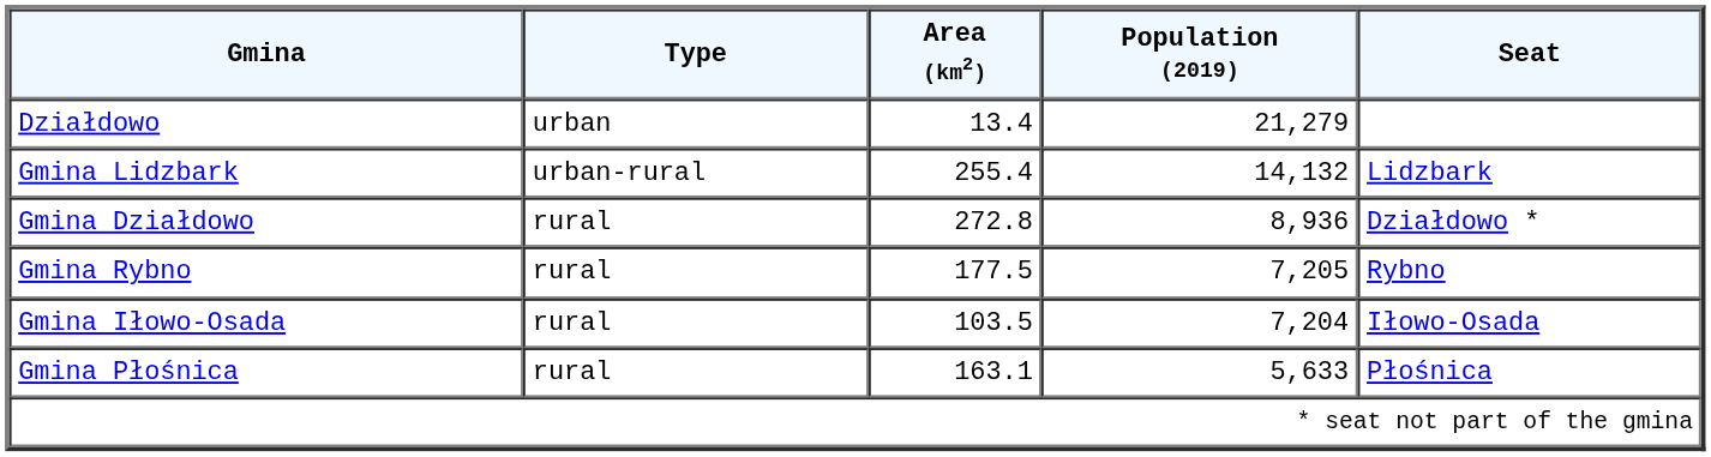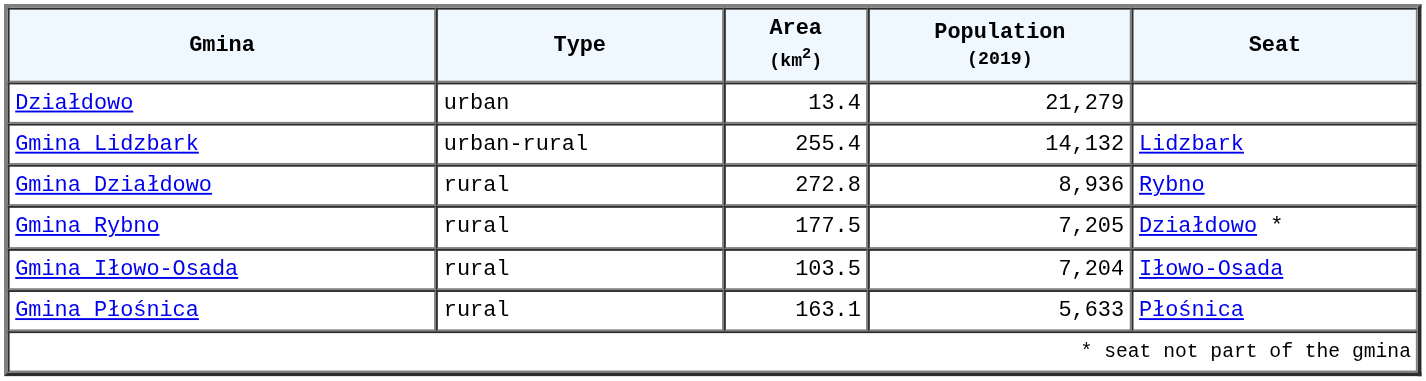 <table width="60%" border="2" cellpadding="3" cellspacing="0" style="font-size:90%;line-height:120%;">
 <tr bgcolor="F0F8FF">
 <td style="text-align:center;"><strong>Gmina</strong></td>
 <td style="text-align:center;"><strong>Type</strong></td>
 <td style="text-align:center;"><strong>Area<br><small>(km<sup>2</sup>)</small></strong></td>
 <td style="text-align:center;"><strong>Population<br><small>(2019)</small></strong></td>
 <td style="text-align:center;"><strong>Seat</strong></td>
 </tr>
 <tr>
 <td><a href='#'>Działdowo</a></td>
 <td>urban</td>
 <td style="text-align:right;">13.4</td>
 <td style="text-align:right;">21,279</td>
 <td> </td>
 </tr>
 <tr>
 <td><a href='#'>Gmina Lidzbark</a></td>
 <td>urban-rural</td>
 <td style="text-align:right;">255.4</td>
 <td style="text-align:right;">14,132</td>
 <td><a href='#'>Lidzbark</a></td>
 </tr>
 <tr>
 <td><a href='#'>Gmina Działdowo</a></td>
 <td>rural</td>
 <td style="text-align:right;">272.8</td>
 <td style="text-align:right;">8,936</td>
-<td><a href='#'>Działdowo</a> *</td>
+<td><a href='#'>Rybno</a></td>
 </tr>
 <tr>
 <td><a href='#'>Gmina Rybno</a></td>
 <td>rural</td>
 <td style="text-align:right;">177.5</td>
 <td style="text-align:right;">7,205</td>
-<td><a href='#'>Rybno</a></td>
+<td><a href='#'>Działdowo</a> *</td>
 </tr>
 <tr>
 <td><a href='#'>Gmina Iłowo-Osada</a></td>
 <td>rural</td>
 <td style="text-align:right;">103.5</td>
 <td style="text-align:right;">7,204</td>
 <td><a href='#'>Iłowo-Osada</a></td>
 </tr>
 <tr>
 <td><a href='#'>Gmina Płośnica</a></td>
 <td>rural</td>
 <td style="text-align:right;">163.1</td>
 <td style="text-align:right;">5,633</td>
 <td><a href='#'>Płośnica</a></td>
 </tr>
 <tr>
 <td colspan=5 style="text-align:right;font-size:90%">* seat not part of the gmina</td>
 </tr>
 <tr>
 </tr>
 </table>
